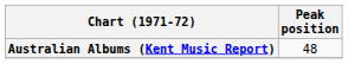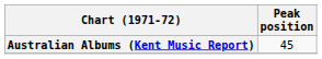 <table class="wikitable sortable plainrowheaders">
 <tr>
 <th>Chart (1971-72)</th>
 <th>Peak<br>position</th>
 </tr>
 <tr>
 <th scope="row">Australian Albums (<a href='#'>Kent Music Report</a>)</th>
-<td align="center">48</td>
+<td align="center">45</td>
 </tr>
 <tr>
 </tr>
 </table>
